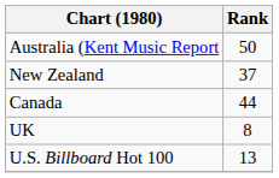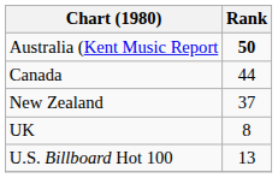 <table class="wikitable sortable">
 <tr>
 <th align="left">Chart (1980)</th>
 <th style="text-align:center;">Rank</th>
 </tr>
 <tr>
 <td>Australia (<a href='#'>Kent Music Report</a></td>
-<td style="text-align:center;">50</td>
+<td style="text-align:center;"><strong>50</strong></td>
+</tr>
+<tr>
+<td>Canada </td>
+<td style="text-align:center;">44</td>
 </tr>
 <tr>
 <td>New Zealand </td>
 <td style="text-align:center;">37</td>
-</tr>
-<tr>
-<td>Canada </td>
-<td style="text-align:center;">44</td>
 </tr>
 <tr>
 <td>UK </td>
 <td style="text-align:center;">8</td>
 </tr>
 <tr>
 <td>U.S. <em>Billboard</em> Hot 100 </td>
 <td style="text-align:center;">13</td>
 </tr>
 <tr>
 </tr>
 </table>
